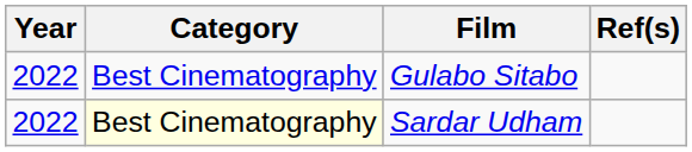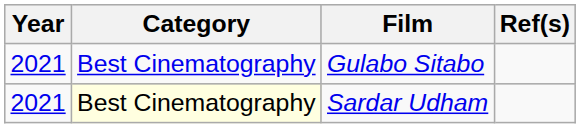 <table class="wikitable">
 <tr>
 <th>Year</th>
 <th>Category</th>
 <th>Film</th>
 <th>Ref(s)</th>
 </tr>
 <tr>
-<td><a href='#'>2022</a></td>
+<td><a href='#'>2021</a></td>
 <td><a href='#'>Best Cinematography</a></td>
 <td><em><a href='#'>Gulabo Sitabo</a></em></td>
 <td></td>
 </tr>
 <tr>
-<td><a href='#'>2022</a></td>
+<td><a href='#'>2021</a></td>
 <td style="background: lightyellow;">Best Cinematography</td>
 <td><em><a href='#'>Sardar Udham</a></em></td>
 <td></td>
 </tr>
 </table>
